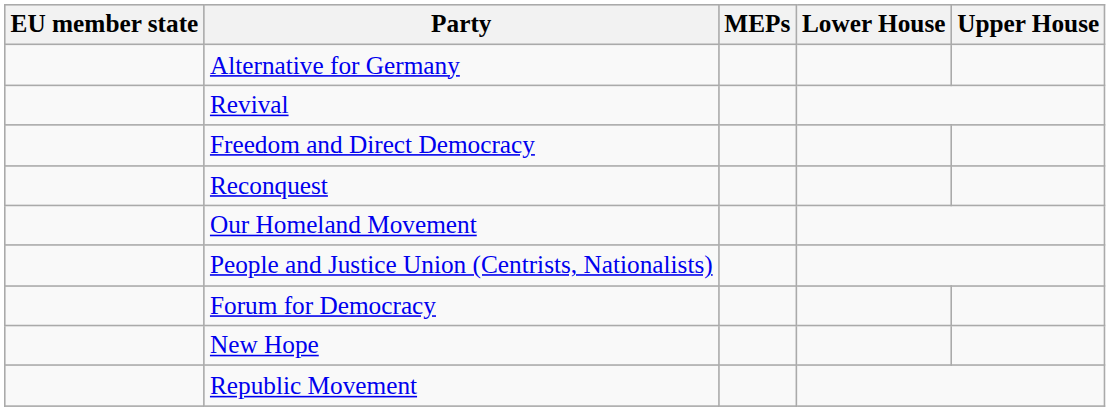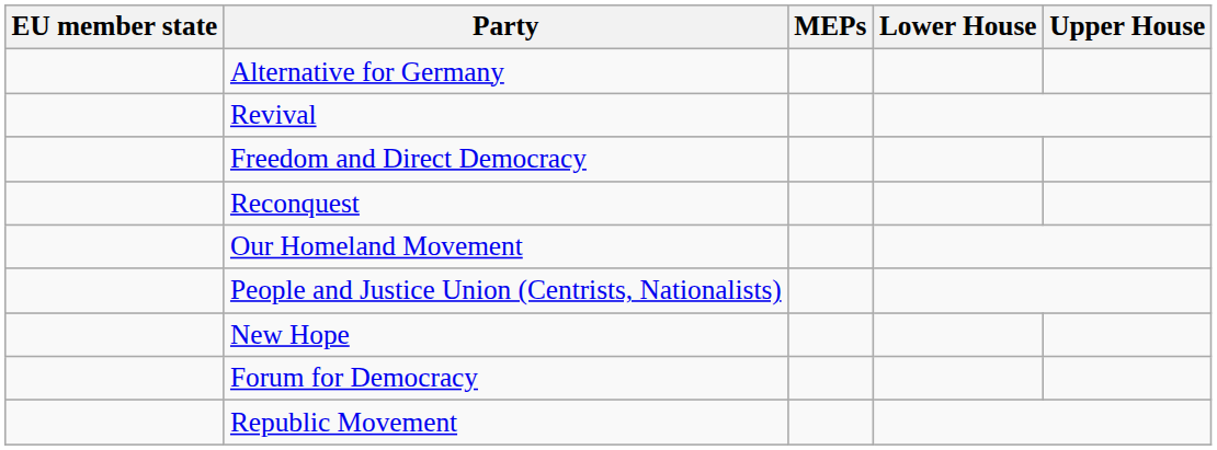 <table class="wikitable sortable">
 <tr>
 <th>EU member state</th>
 <th>Party</th>
 <th>MEPs</th>
 <th>Lower House</th>
 <th>Upper House</th>
 </tr>
 <tr>
 <td></td>
 <td><a href='#'>Alternative for Germany</a></td>
 <td></td>
 <td></td>
 <td></td>
 </tr>
 <tr>
 <td></td>
 <td><a href='#'>Revival</a></td>
 <td></td>
 <td colspan=2></td>
 </tr>
 <tr>
 <td></td>
 <td><a href='#'>Freedom and Direct Democracy</a></td>
 <td></td>
 <td></td>
 <td></td>
 </tr>
 <tr>
 <td></td>
 <td><a href='#'>Reconquest</a></td>
 <td></td>
 <td></td>
 <td></td>
 </tr>
 <tr>
 <td></td>
 <td><a href='#'>Our Homeland Movement</a></td>
 <td></td>
 <td colspan=2></td>
 </tr>
 <tr>
 <td></td>
 <td><a href='#'>People and Justice Union (Centrists, Nationalists)</a></td>
 <td></td>
 <td colspan=2></td>
 </tr>
 <tr>
 <td></td>
-<td><a href='#'>Forum for Democracy</a></td>
+<td><a href='#'>New Hope</a></td>
 <td></td>
 <td></td>
 <td></td>
 </tr>
 <tr>
 <td></td>
-<td><a href='#'>New Hope</a></td>
+<td><a href='#'>Forum for Democracy</a></td>
 <td></td>
 <td></td>
 <td></td>
 </tr>
 <tr>
 <td></td>
 <td><a href='#'>Republic Movement</a></td>
 <td></td>
 <td colspan=2></td>
 </tr>
 </table>
